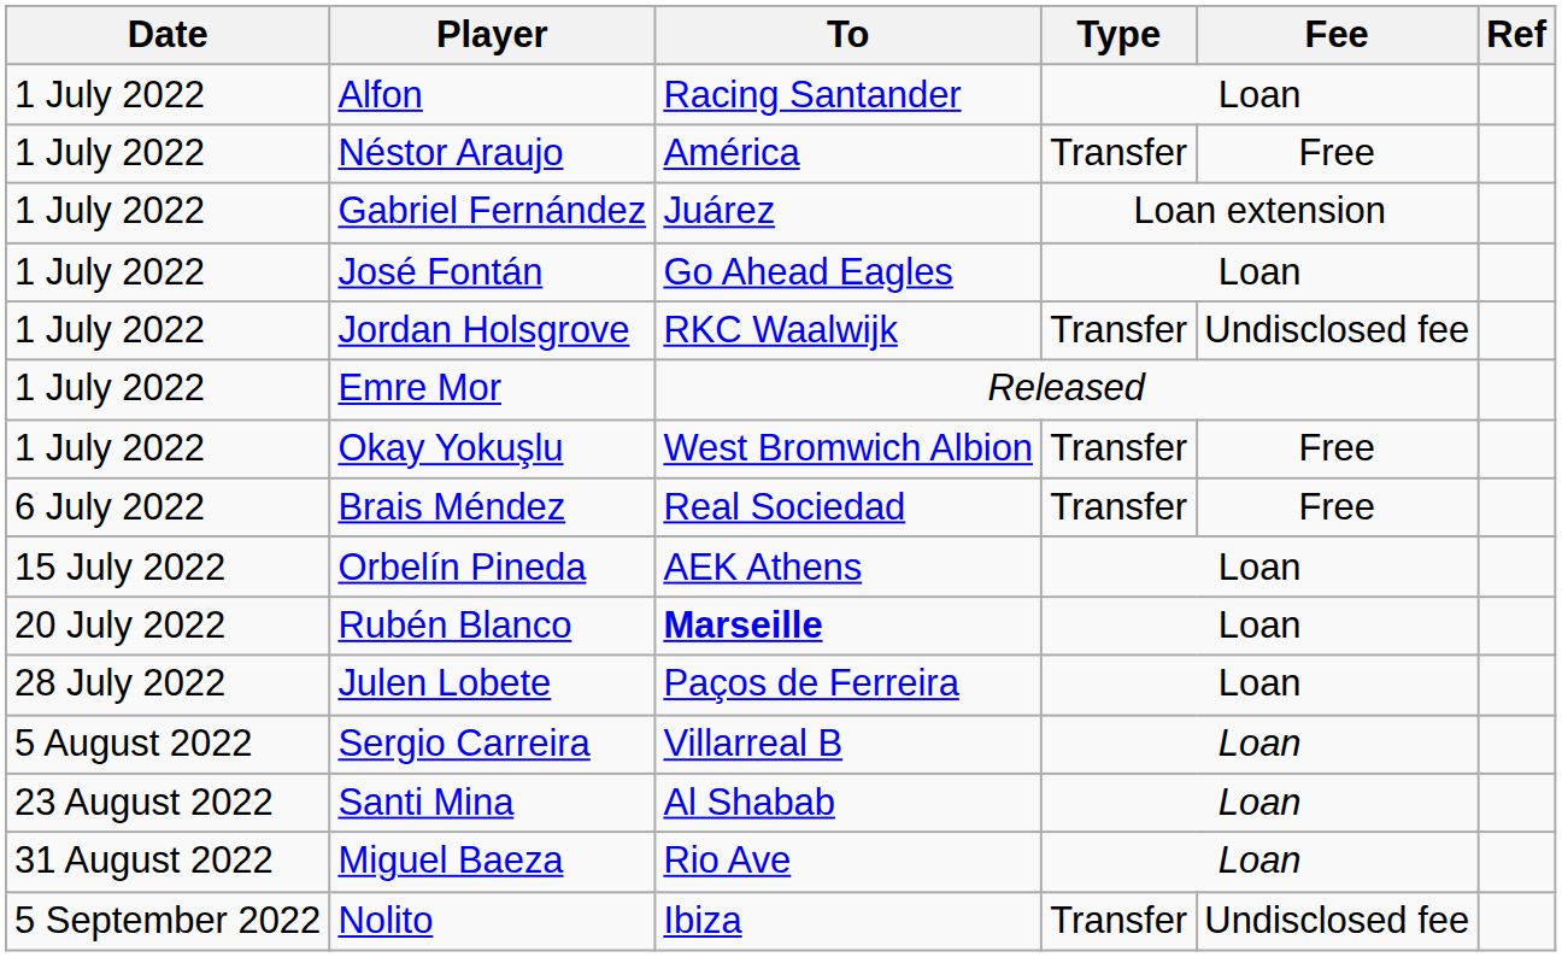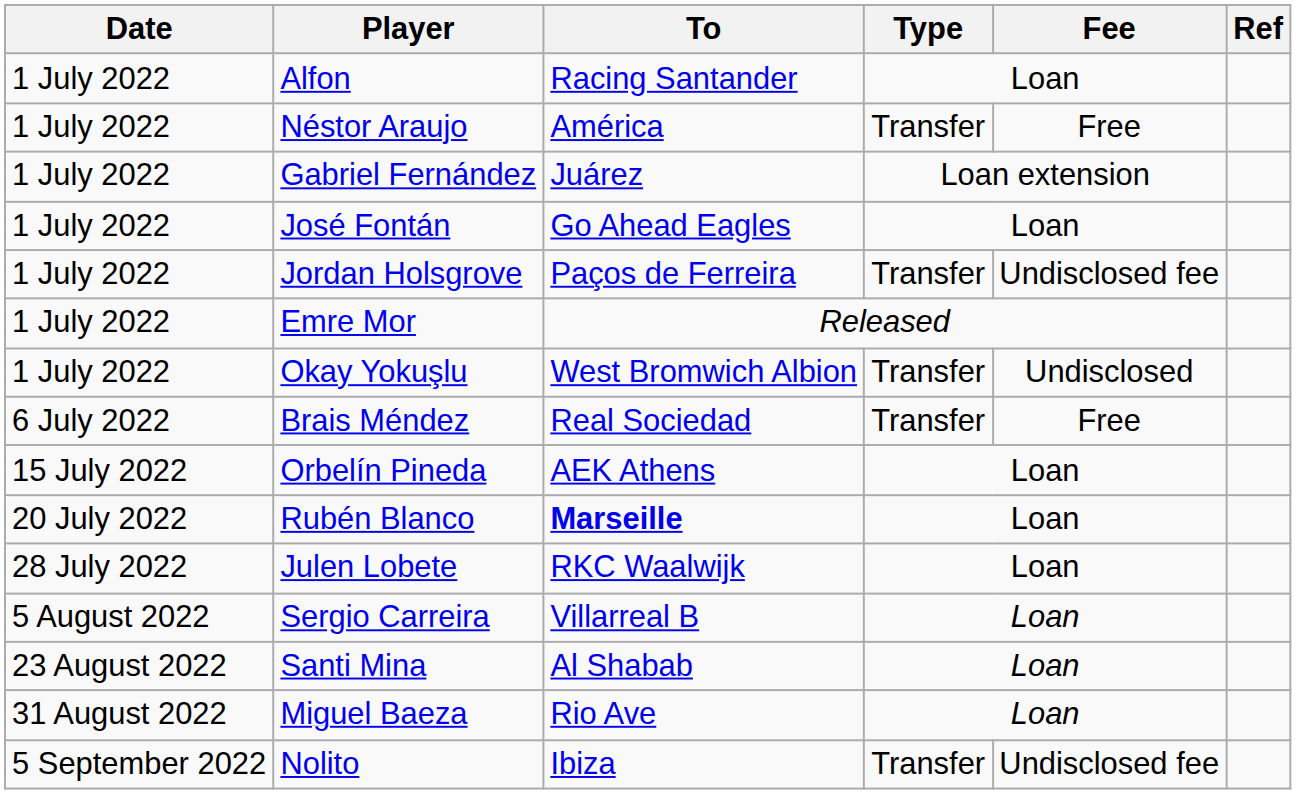 <table class="wikitable">
 <tr>
 <th>Date</th>
 <th>Player</th>
 <th>To</th>
 <th>Type</th>
 <th>Fee</th>
 <th>Ref</th>
 </tr>
 <tr>
 <td>1 July 2022</td>
 <td> <a href='#'>Alfon</a></td>
 <td><a href='#'>Racing Santander</a></td>
 <td colspan="2" align=center>Loan</td>
 <td align=center></td>
 </tr>
 <tr>
 <td>1 July 2022</td>
 <td> <a href='#'>Néstor Araujo</a></td>
 <td> <a href='#'>América</a></td>
 <td align=center>Transfer</td>
 <td align=center>Free</td>
 <td align=center></td>
 </tr>
 <tr>
 <td>1 July 2022</td>
 <td> <a href='#'>Gabriel Fernández</a></td>
 <td> <a href='#'>Juárez</a></td>
 <td colspan="2" align=center>Loan extension</td>
 <td align=center></td>
 </tr>
 <tr>
 <td>1 July 2022</td>
 <td> <a href='#'>José Fontán</a></td>
 <td> <a href='#'>Go Ahead Eagles</a></td>
 <td colspan="2" align=center>Loan</td>
 <td align=center></td>
 </tr>
 <tr>
 <td>1 July 2022</td>
 <td> <a href='#'>Jordan Holsgrove</a></td>
-<td> <a href='#'>RKC Waalwijk</a></td>
+<td> <a href='#'>Paços de Ferreira</a></td>
 <td align=center>Transfer</td>
 <td align=center>Undisclosed fee</td>
 <td align=center></td>
 </tr>
 <tr>
 <td>1 July 2022</td>
 <td> <a href='#'>Emre Mor</a></td>
 <td colspan=3 align=center><em>Released</em></td>
 <td align=center></td>
 </tr>
 <tr>
 <td>1 July 2022</td>
 <td> <a href='#'>Okay Yokuşlu</a></td>
 <td> <a href='#'>West Bromwich Albion</a></td>
 <td align=center>Transfer</td>
-<td align=center>Free</td>
+<td align=center>Undisclosed</td>
 <td align=center></td>
 </tr>
 <tr>
 <td>6 July 2022</td>
 <td> <a href='#'>Brais Méndez</a></td>
 <td><a href='#'>Real Sociedad</a></td>
 <td align=center>Transfer</td>
 <td align=center>Free</td>
 <td align=center></td>
 </tr>
 <tr>
 <td>15 July 2022</td>
 <td> <a href='#'>Orbelín Pineda</a></td>
 <td> <a href='#'>AEK Athens</a></td>
 <td colspan="2" align=center>Loan</td>
 <td align=center></td>
 </tr>
 <tr>
 <td>20 July 2022</td>
 <td> <a href='#'>Rubén Blanco</a></td>
 <td><strong> <a href='#'>Marseille</a></strong></td>
 <td colspan="2" align=center>Loan</td>
 <td align=center></td>
 </tr>
 <tr>
 <td>28 July 2022</td>
 <td> <a href='#'>Julen Lobete</a></td>
-<td> <a href='#'>Paços de Ferreira</a></td>
+<td> <a href='#'>RKC Waalwijk</a></td>
 <td colspan="2" align=center>Loan</td>
 <td align=center></td>
 </tr>
 <tr>
 <td>5 August 2022</td>
 <td> <a href='#'>Sergio Carreira</a></td>
 <td><a href='#'>Villarreal B</a></td>
 <td colspan=2 align=center><em>Loan</em></td>
 <td align=center></td>
 </tr>
 <tr>
 <td>23 August 2022</td>
 <td> <a href='#'>Santi Mina</a></td>
 <td> <a href='#'>Al Shabab</a></td>
 <td colspan=2 align=center><em>Loan</em></td>
 <td align=center></td>
 </tr>
 <tr>
 <td>31 August 2022</td>
 <td> <a href='#'>Miguel Baeza</a></td>
 <td> <a href='#'>Rio Ave</a></td>
 <td colspan=2 align=center><em>Loan</em></td>
 <td align=center></td>
 </tr>
 <tr>
 <td>5 September 2022</td>
 <td> <a href='#'>Nolito</a></td>
 <td><a href='#'>Ibiza</a></td>
 <td align=center>Transfer</td>
 <td align=center>Undisclosed fee</td>
 <td align=center></td>
 </tr>
 </table>
